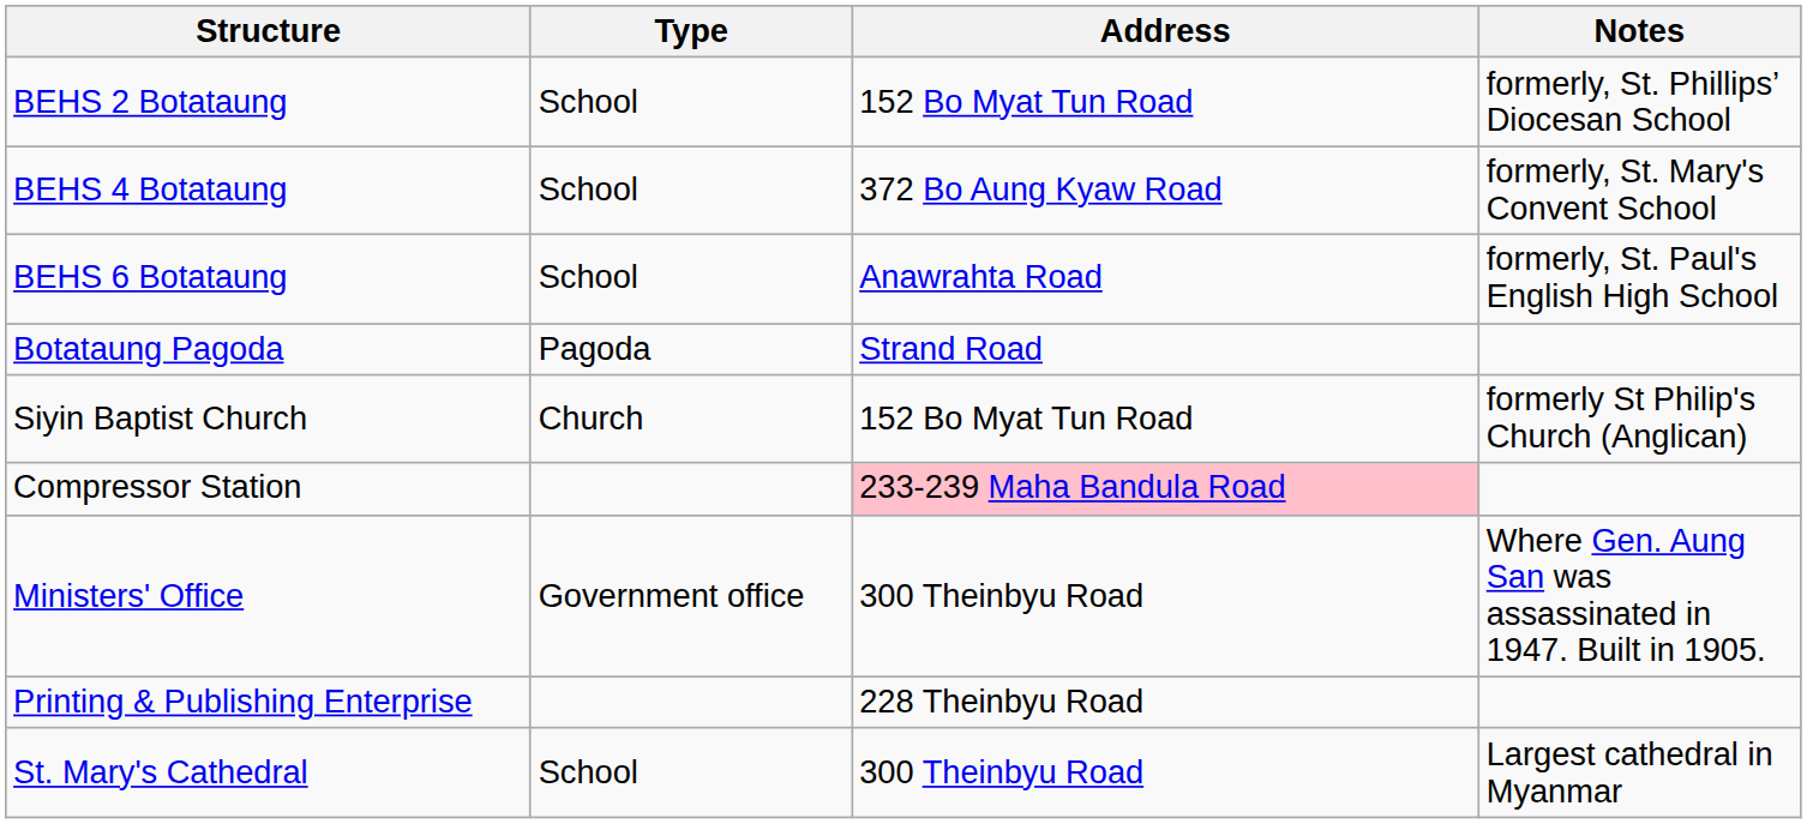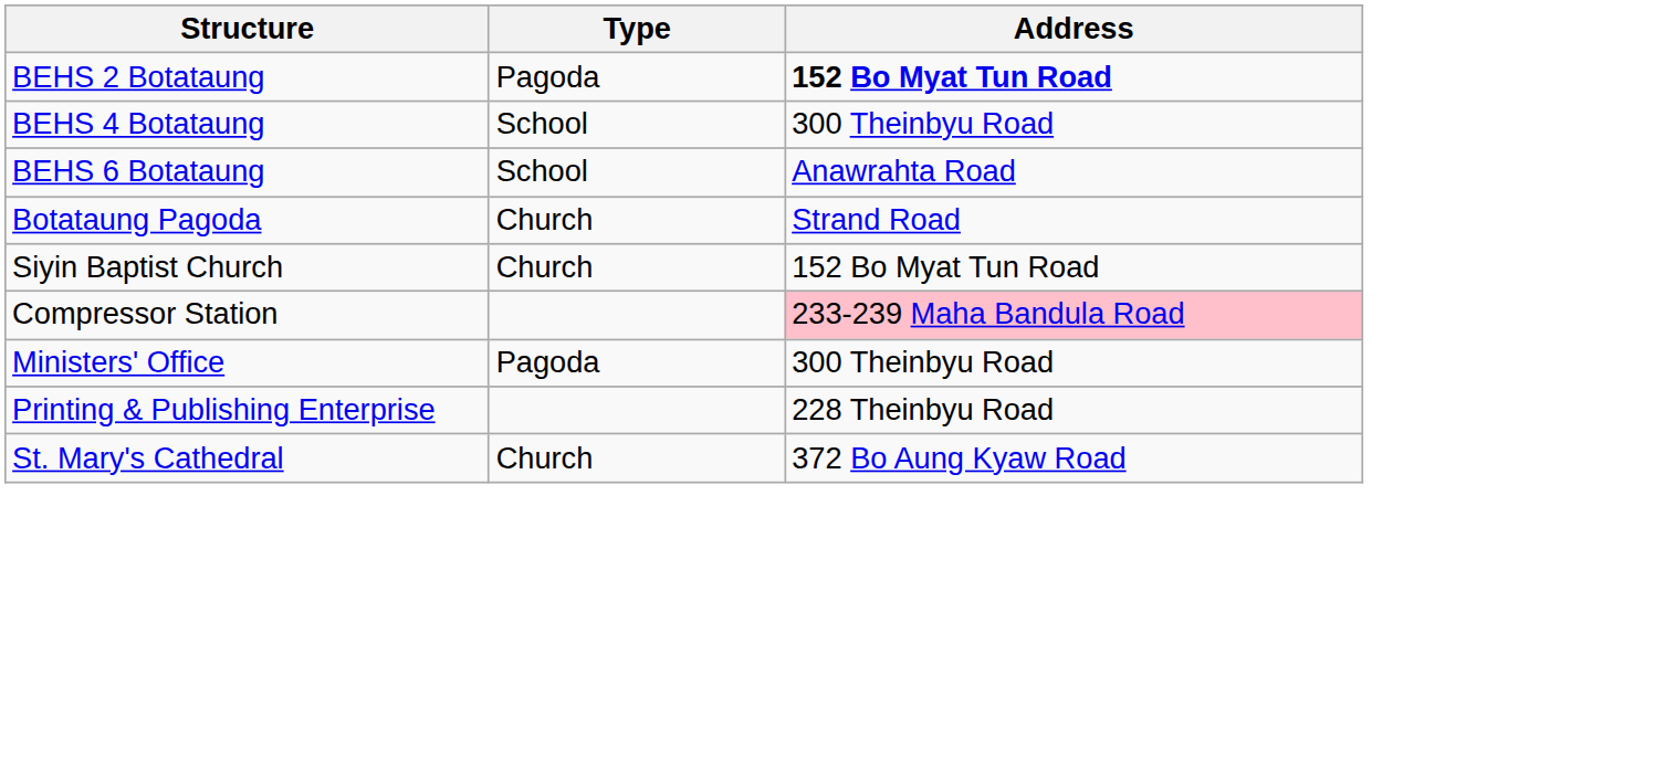 <table class="wikitable" border="1">
 <tr>
 <th width="250">Structure</th>
 <th width="150">Type</th>
 <th width="300">Address</th>
-<th width="150">Notes</th>
 </tr>
 <tr>
 <td><a href='#'>BEHS 2 Botataung</a></td>
-<td>School</td>
-<td>152 <a href='#'>Bo Myat Tun Road</a></td>
-<td>formerly, St. Phillips’ Diocesan School</td>
+<td>Pagoda</td>
+<td><strong>152 <a href='#'>Bo Myat Tun Road</a></strong></td>
 </tr>
 <tr>
 <td><a href='#'>BEHS 4 Botataung</a></td>
 <td>School</td>
-<td>372 <a href='#'>Bo Aung Kyaw Road</a></td>
-<td>formerly, St. Mary's Convent School</td>
+<td>300 <a href='#'>Theinbyu Road</a></td>
 </tr>
 <tr>
 <td><a href='#'>BEHS 6 Botataung</a></td>
 <td>School</td>
 <td><a href='#'>Anawrahta Road</a></td>
-<td>formerly, St. Paul's English High School</td>
 </tr>
 <tr>
 <td><a href='#'>Botataung Pagoda</a></td>
-<td>Pagoda</td>
+<td>Church</td>
 <td><a href='#'>Strand Road</a></td>
-<td></td>
 </tr>
 <tr>
 <td>Siyin Baptist Church</td>
 <td>Church</td>
 <td>152 Bo Myat Tun Road</td>
-<td>formerly St Philip's Church (Anglican)</td>
 </tr>
 <tr>
 <td>Compressor Station</td>
 <td></td>
 <td style="background: pink;">233-239 <a href='#'>Maha Bandula Road</a></td>
-<td></td>
 </tr>
 <tr>
 <td><a href='#'>Ministers' Office</a></td>
-<td>Government office</td>
+<td>Pagoda</td>
 <td>300 Theinbyu Road</td>
-<td>Where <a href='#'>Gen. Aung San</a> was assassinated in 1947. Built in 1905.</td>
 </tr>
 <tr>
 <td><a href='#'>Printing & Publishing Enterprise</a></td>
 <td></td>
 <td>228 Theinbyu Road</td>
-<td></td>
 </tr>
 <tr>
 <td><a href='#'>St. Mary's Cathedral</a></td>
-<td>School</td>
-<td>300 <a href='#'>Theinbyu Road</a></td>
-<td>Largest cathedral in Myanmar</td>
+<td>Church</td>
+<td>372 <a href='#'>Bo Aung Kyaw Road</a></td>
 </tr>
 </table>
